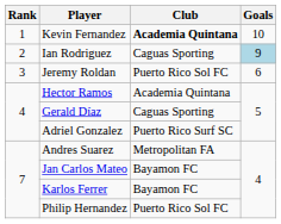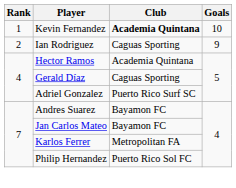 <table class="wikitable">
 <tr>
 <th>Rank</th>
 <th>Player</th>
 <th>Club</th>
 <th>Goals</th>
 </tr>
 <tr>
 <td align=center rowspan=1>1</td>
 <td> Kevin Fernandez</td>
 <td><strong>Academia Quintana</strong></td>
 <td align=center rowspan=1>10</td>
 </tr>
 <tr>
 <td align=center rowspan=1>2</td>
 <td> Ian Rodriguez</td>
 <td>Caguas Sporting</td>
-<td align=center rowspan=1 style="background: lightblue;">9</td>
-</tr>
-<tr>
-<td align=center rowspan=1>3</td>
-<td> Jeremy Roldan</td>
-<td>Puerto Rico Sol FC</td>
-<td align=center rowspan=1>6</td>
+<td align=center rowspan=1>9</td>
 </tr>
 <tr>
 <td align=center rowspan=3>4</td>
 <td> <a href='#'>Hector Ramos</a></td>
 <td>Academia Quintana</td>
 <td align=center rowspan=3>5</td>
 </tr>
 <tr>
 <td> <a href='#'>Gerald Díaz</a></td>
 <td>Caguas Sporting</td>
 </tr>
 <tr>
 <td> Adriel Gonzalez</td>
 <td>Puerto Rico Surf SC</td>
 </tr>
 <tr>
 <td align=center rowspan=4>7</td>
 <td> Andres Suarez</td>
-<td>Metropolitan FA</td>
+<td>Bayamon FC</td>
 <td align=center rowspan=4>4</td>
 </tr>
 <tr>
 <td> <a href='#'>Jan Carlos Mateo</a></td>
 <td>Bayamon FC</td>
 </tr>
 <tr>
 <td> <a href='#'>Karlos Ferrer</a></td>
-<td>Bayamon FC</td>
+<td>Metropolitan FA</td>
 </tr>
 <tr>
 <td> Philip Hernandez</td>
 <td>Puerto Rico Sol FC<br></td>
 </tr>
 </table>
